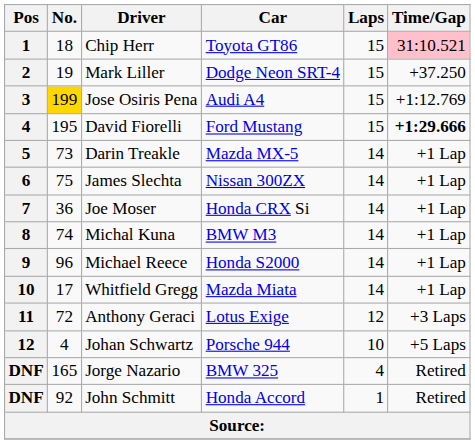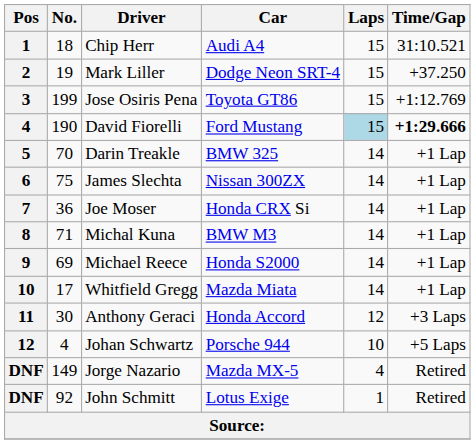 <table class="wikitable">
 <tr>
 <th>Pos</th>
 <th>No.</th>
 <th>Driver</th>
 <th>Car</th>
 <th>Laps</th>
 <th>Time/Gap</th>
 </tr>
 <tr>
 <th>1</th>
 <td align=center>18</td>
 <td> Chip Herr</td>
-<td><a href='#'>Toyota GT86</a></td>
+<td><a href='#'>Audi A4</a></td>
 <td align=right>15</td>
-<td align=right style="background: pink;">31:10.521</td>
+<td align=right>31:10.521</td>
 </tr>
 <tr>
 <th>2</th>
 <td align=center>19</td>
 <td> Mark Liller</td>
 <td><a href='#'>Dodge Neon SRT-4</a></td>
 <td align=right>15</td>
 <td align=right>+37.250</td>
 </tr>
 <tr>
 <th>3</th>
-<td align=center style="background: gold;">199</td>
+<td align=center>199</td>
 <td> Jose Osiris Pena</td>
-<td><a href='#'>Audi A4</a></td>
+<td><a href='#'>Toyota GT86</a></td>
 <td align=right>15</td>
 <td align=right>+1:12.769</td>
 </tr>
 <tr>
 <th>4</th>
-<td align=center>195</td>
+<td align=center>190</td>
 <td> David Fiorelli</td>
 <td><a href='#'>Ford Mustang</a></td>
-<td align=right>15</td>
+<td align=right style="background: lightblue;">15</td>
 <td align=right><strong>+1:29.666</strong></td>
 </tr>
 <tr>
 <th>5</th>
-<td align=center>73</td>
+<td align=center>70</td>
 <td> Darin Treakle</td>
-<td><a href='#'>Mazda MX-5</a></td>
+<td><a href='#'>BMW 325</a></td>
 <td align=right>14</td>
 <td align=right>+1 Lap</td>
 </tr>
 <tr>
 <th>6</th>
 <td align=center>75</td>
 <td> James Slechta</td>
 <td><a href='#'>Nissan 300ZX</a></td>
 <td align=right>14</td>
 <td align=right>+1 Lap</td>
 </tr>
 <tr>
 <th>7</th>
 <td align=center>36</td>
 <td> Joe Moser</td>
 <td><a href='#'>Honda CRX</a> Si</td>
 <td align=right>14</td>
 <td align=right>+1 Lap</td>
 </tr>
 <tr>
 <th>8</th>
-<td align=center>74</td>
+<td align=center>71</td>
 <td> Michal Kuna</td>
 <td><a href='#'>BMW M3</a></td>
 <td align=right>14</td>
 <td align=right>+1 Lap</td>
 </tr>
 <tr>
 <th>9</th>
-<td align=center>96</td>
+<td align=center>69</td>
 <td> Michael Reece</td>
 <td><a href='#'>Honda S2000</a></td>
 <td align=right>14</td>
 <td align=right>+1 Lap</td>
 </tr>
 <tr>
 <th>10</th>
 <td align=center>17</td>
 <td> Whitfield Gregg</td>
 <td><a href='#'>Mazda Miata</a></td>
 <td align=right>14</td>
 <td align=right>+1 Lap</td>
 </tr>
 <tr>
 <th>11</th>
-<td align=center>72</td>
+<td align=center>30</td>
 <td> Anthony Geraci</td>
-<td><a href='#'>Lotus Exige</a></td>
+<td><a href='#'>Honda Accord</a></td>
 <td align=right>12</td>
 <td align=right>+3 Laps</td>
 </tr>
 <tr>
 <th>12</th>
 <td align=center>4</td>
 <td> Johan Schwartz</td>
 <td><a href='#'>Porsche 944</a></td>
 <td align=right>10</td>
 <td align=right>+5 Laps</td>
 </tr>
 <tr>
 <th>DNF</th>
-<td align=center>165</td>
+<td align=center>149</td>
 <td> Jorge Nazario</td>
-<td><a href='#'>BMW 325</a></td>
+<td><a href='#'>Mazda MX-5</a></td>
 <td align=right>4</td>
 <td align=right>Retired</td>
 </tr>
 <tr>
 <th>DNF</th>
 <td align=center>92</td>
 <td> John Schmitt</td>
-<td><a href='#'>Honda Accord</a></td>
+<td><a href='#'>Lotus Exige</a></td>
 <td align=right>1</td>
 <td align=right>Retired</td>
 </tr>
 <tr>
 <th colspan=6>Source:</th>
 </tr>
 <tr>
 </tr>
 </table>
